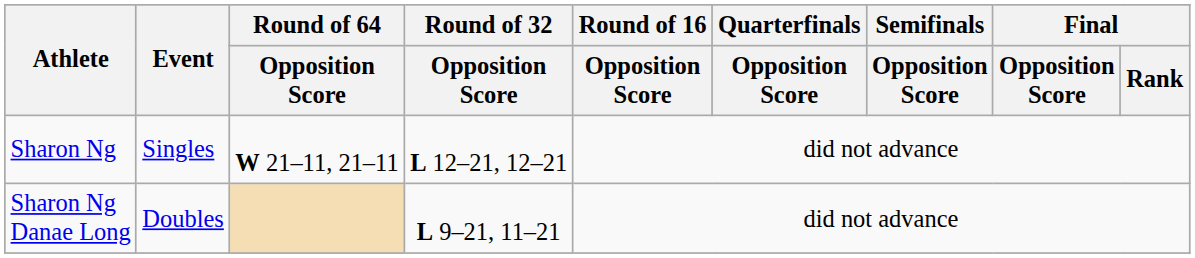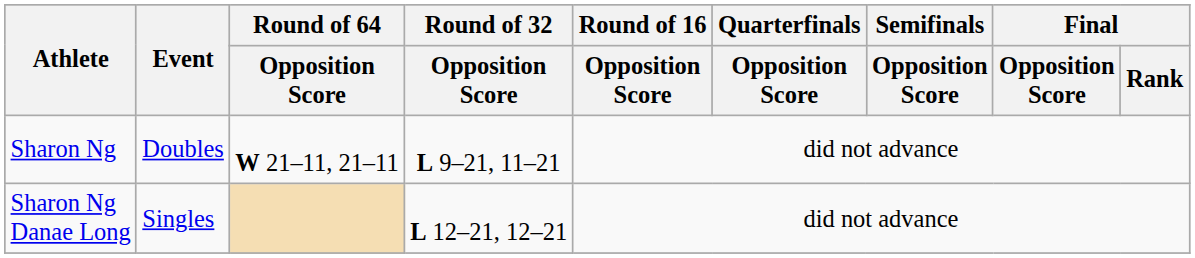 <table class="wikitable" border="1" style="font-size:90%">
 <tr>
 <th rowspan=2>Athlete</th>
 <th rowspan=2>Event</th>
 <th>Round of 64</th>
 <th>Round of 32</th>
 <th>Round of 16</th>
 <th>Quarterfinals</th>
 <th>Semifinals</th>
 <th colspan=2>Final</th>
 </tr>
 <tr>
 <th>Opposition<br>Score</th>
 <th>Opposition<br>Score</th>
 <th>Opposition<br>Score</th>
 <th>Opposition<br>Score</th>
 <th>Opposition<br>Score</th>
 <th>Opposition<br>Score</th>
 <th>Rank</th>
 </tr>
 <tr>
 <td><a href='#'>Sharon Ng</a></td>
-<td><a href='#'>Singles</a></td>
+<td><a href='#'>Doubles</a></td>
 <td align=center><br><strong>W</strong> 21–11, 21–11</td>
-<td align=center><br><strong>L</strong> 12–21, 12–21</td>
+<td align=center><br><strong>L</strong> 9–21, 11–21</td>
 <td align=center colspan=5>did not advance</td>
 </tr>
 <tr>
 <td><a href='#'>Sharon Ng</a> <br> <a href='#'>Danae Long</a></td>
-<td><a href='#'>Doubles</a></td>
+<td><a href='#'>Singles</a></td>
 <td bgcolor=wheat></td>
-<td align=center><br><strong>L</strong> 9–21, 11–21</td>
+<td align=center><br><strong>L</strong> 12–21, 12–21</td>
 <td align=center colspan=5>did not advance</td>
 </tr>
 </table>
